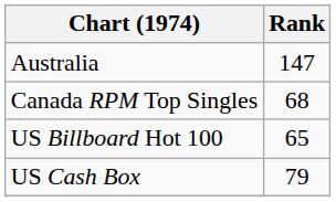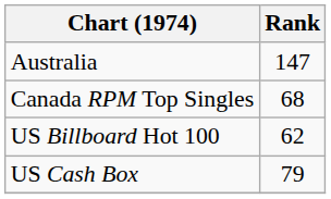 <table class="wikitable sortable">
 <tr>
 <th>Chart (1974)</th>
 <th style="text-align:center;">Rank</th>
 </tr>
 <tr>
 <td>Australia</td>
 <td style="text-align:center;">147</td>
 </tr>
 <tr>
 <td>Canada <em>RPM</em> Top Singles</td>
 <td style="text-align:center;">68</td>
 </tr>
 <tr>
 <td>US <em>Billboard</em> Hot 100</td>
-<td style="text-align:center;">65</td>
+<td style="text-align:center;">62</td>
 </tr>
 <tr>
 <td>US <em>Cash Box</em></td>
 <td style="text-align:center;">79</td>
 </tr>
 <tr>
 </tr>
 </table>
